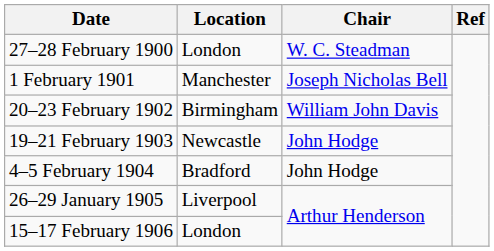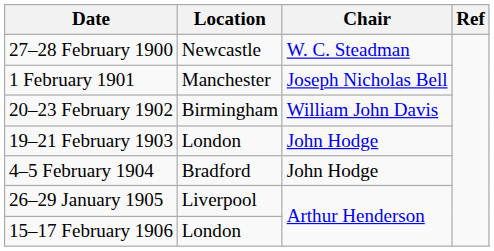 <table class="wikitable">
 <tr>
 <th>Date</th>
 <th>Location</th>
 <th>Chair</th>
 <th>Ref</th>
 </tr>
 <tr>
 <td>27–28 February 1900</td>
-<td>London</td>
+<td>Newcastle</td>
 <td><a href='#'>W. C. Steadman</a></td>
 <td rowspan="7"></td>
 </tr>
 <tr>
 <td>1 February 1901</td>
 <td>Manchester</td>
 <td><a href='#'>Joseph Nicholas Bell</a></td>
 </tr>
 <tr>
 <td>20–23 February 1902</td>
 <td>Birmingham</td>
 <td><a href='#'>William John Davis</a></td>
 </tr>
 <tr>
 <td>19–21 February 1903</td>
-<td>Newcastle</td>
+<td>London</td>
 <td><a href='#'>John Hodge</a></td>
 </tr>
 <tr>
 <td>4–5 February 1904</td>
 <td>Bradford</td>
 <td>John Hodge</td>
 </tr>
 <tr>
 <td>26–29 January 1905</td>
 <td>Liverpool</td>
 <td rowspan="2"><a href='#'>Arthur Henderson</a></td>
 </tr>
 <tr>
 <td>15–17 February 1906</td>
 <td>London</td>
 </tr>
 </table>
